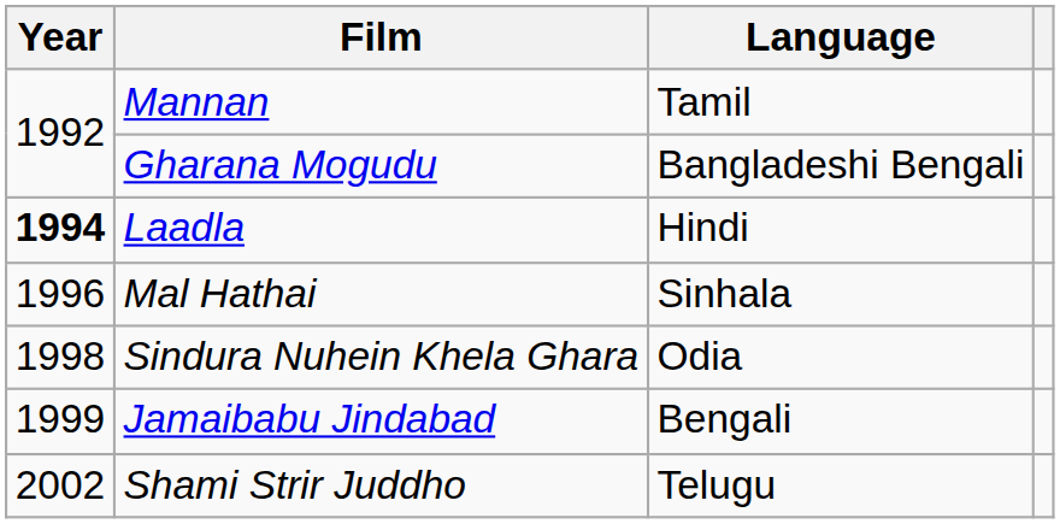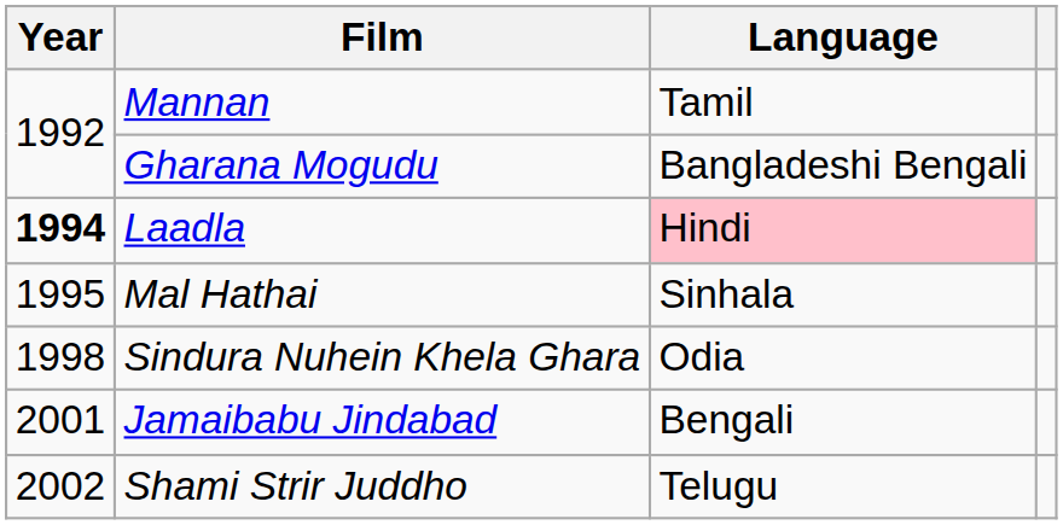 <table class="wikitable sortable">
 <tr>
 <th>Year</th>
 <th>Film</th>
 <th>Language</th>
 <th class="unsortable"></th>
 </tr>
 <tr>
 <td rowspan="2">1992</td>
 <td><a href='#'><em>Mannan</em></a></td>
 <td>Tamil</td>
 <td></td>
 </tr>
 <tr>
 <td><em><a href='#'>Gharana Mogudu</a></em></td>
 <td>Bangladeshi Bengali</td>
 <td></td>
 </tr>
 <tr>
 <td><strong>1994</strong></td>
 <td><a href='#'><em>Laadla</em></a></td>
-<td>Hindi</td>
+<td style="background: pink;">Hindi</td>
 <td></td>
 </tr>
 <tr>
-<td>1996</td>
+<td>1995</td>
 <td><em>Mal Hathai</em></td>
 <td>Sinhala</td>
 <td></td>
 </tr>
 <tr>
 <td>1998</td>
 <td><em>Sindura Nuhein Khela Ghara</em></td>
 <td>Odia</td>
 <td></td>
 </tr>
 <tr>
-<td>1999</td>
+<td>2001</td>
 <td><em><a href='#'>Jamaibabu Jindabad</a></em></td>
 <td>Bengali</td>
 <td></td>
 </tr>
 <tr>
 <td>2002</td>
 <td><em>Shami Strir Juddho</em></td>
 <td>Telugu</td>
 <td></td>
 </tr>
 </table>
